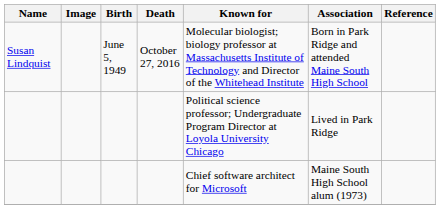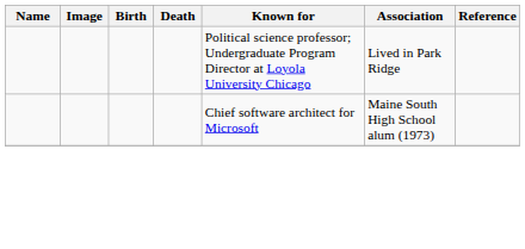 <table class="wikitable sortable">
 <tr>
 <th scope="col" width="140">Name</th>
 <th scope="col" width="80" class="unsortable">Image</th>
 <th scope="col" width="90">Birth</th>
 <th scope="col" width="90">Death</th>
 <th scope="col" width="600" class="unsortable">Known for</th>
 <th scope="col" width="200" class="unsortable">Association</th>
 <th scope="col" width="30" class="unsortable">Reference</th>
-</tr>
-<tr>
-<td><a href='#'>Susan Lindquist</a></td>
-<td></td>
-<td>June 5, 1949</td>
-<td>October 27, 2016</td>
-<td>Molecular biologist; biology professor at <a href='#'>Massachusetts Institute of Technology</a> and Director of the <a href='#'>Whitehead Institute</a></td>
-<td>Born in Park Ridge and attended <a href='#'>Maine South High School</a></td>
-<td></td>
 </tr>
 <tr>
 <td></td>
 <td></td>
 <td align=right></td>
 <td></td>
 <td>Political science professor; Undergraduate Program Director at <a href='#'>Loyola University Chicago</a></td>
 <td>Lived in Park Ridge</td>
 <td align="center"></td>
 </tr>
 <tr>
 <td></td>
 <td></td>
 <td align=right></td>
 <td></td>
 <td>Chief software architect for <a href='#'>Microsoft</a></td>
 <td>Maine South High School alum (1973)</td>
 <td align="center"></td>
 </tr>
 <tr>
 </tr>
 </table>
